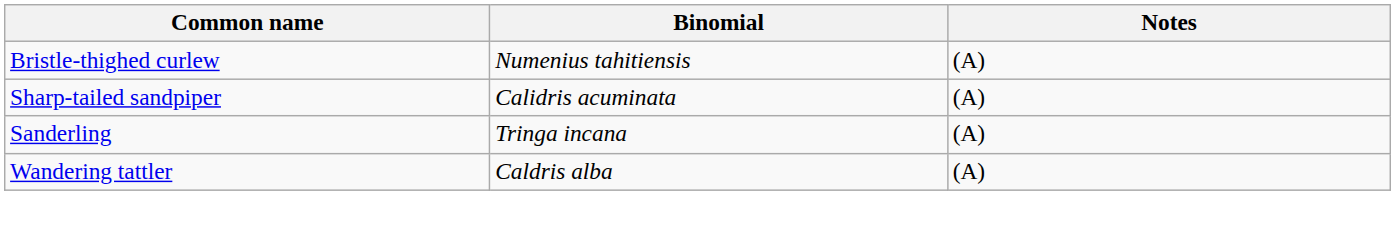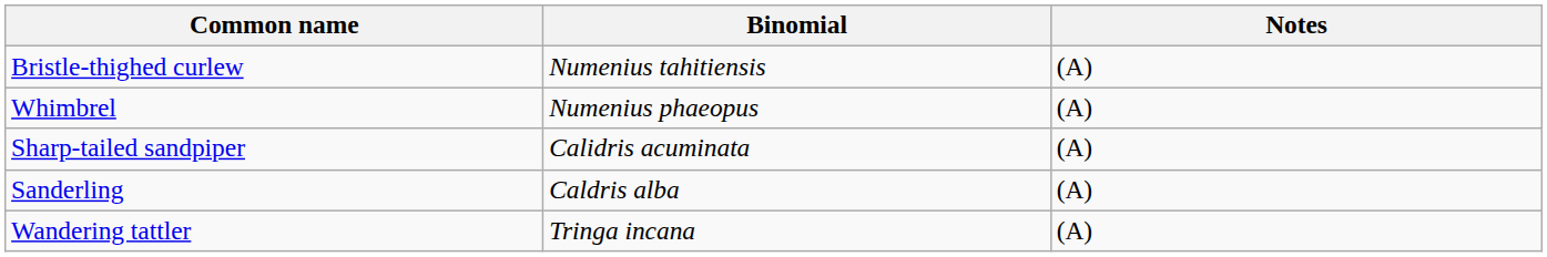 <table width=60% class="wikitable">
 <tr>
 <th width=35%>Common name</th>
 <th width=33%>Binomial</th>
 <th width=32%>Notes</th>
 </tr>
 <tr>
 <td><a href='#'>Bristle-thighed curlew</a></td>
 <td><em>Numenius tahitiensis</em></td>
 <td>(A)</td>
 </tr>
 <tr>
+<td><a href='#'>Whimbrel</a></td>
+<td><em>Numenius phaeopus</em></td>
+<td>(A)</td>
+</tr>
+<tr>
 <td><a href='#'>Sharp-tailed sandpiper</a></td>
 <td><em>Calidris acuminata</em></td>
 <td>(A)</td>
 </tr>
 <tr>
 <td><a href='#'>Sanderling</a></td>
-<td><em>Tringa incana</em></td>
+<td><em>Caldris alba</em></td>
 <td>(A)</td>
 </tr>
 <tr>
 <td><a href='#'>Wandering tattler</a></td>
-<td><em>Caldris alba</em></td>
+<td><em>Tringa incana</em></td>
 <td>(A)</td>
 </tr>
 </table>
